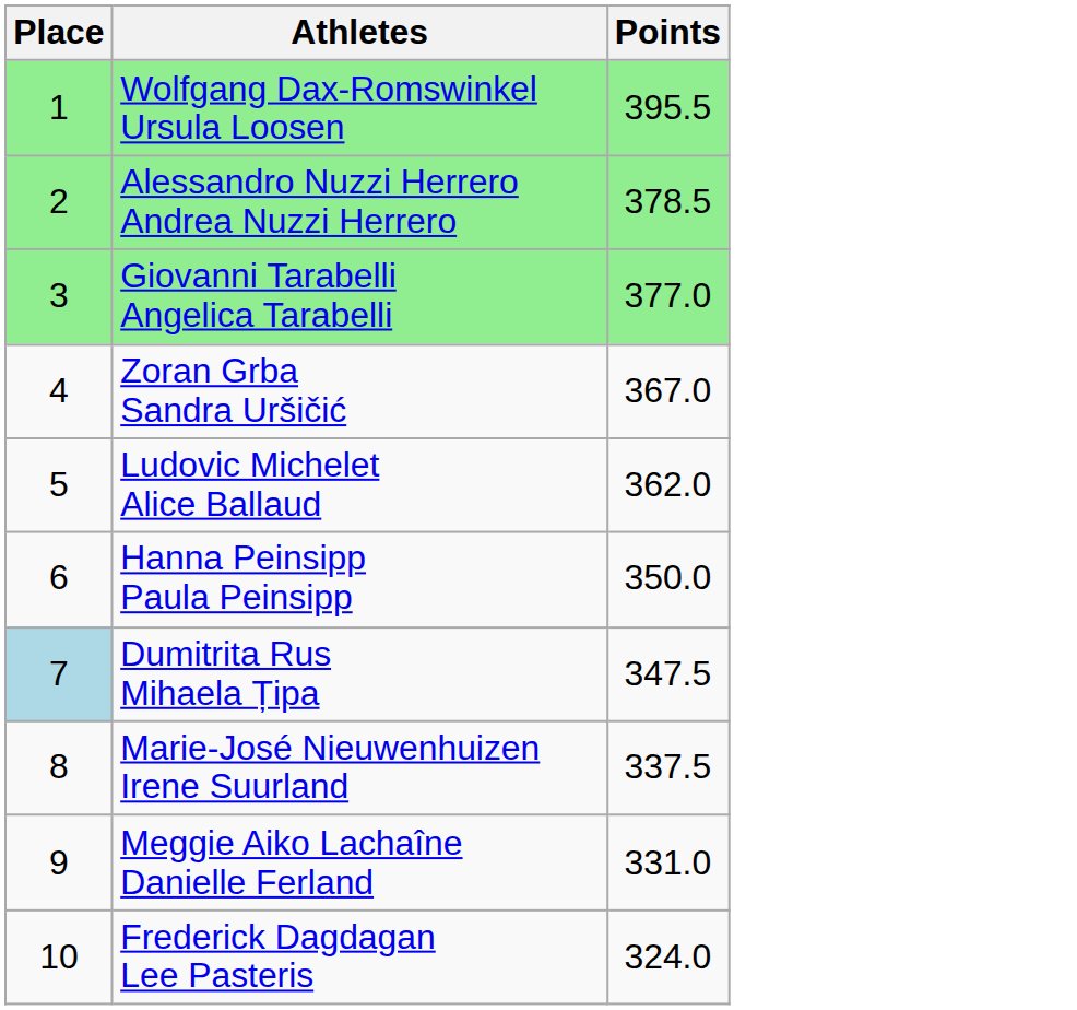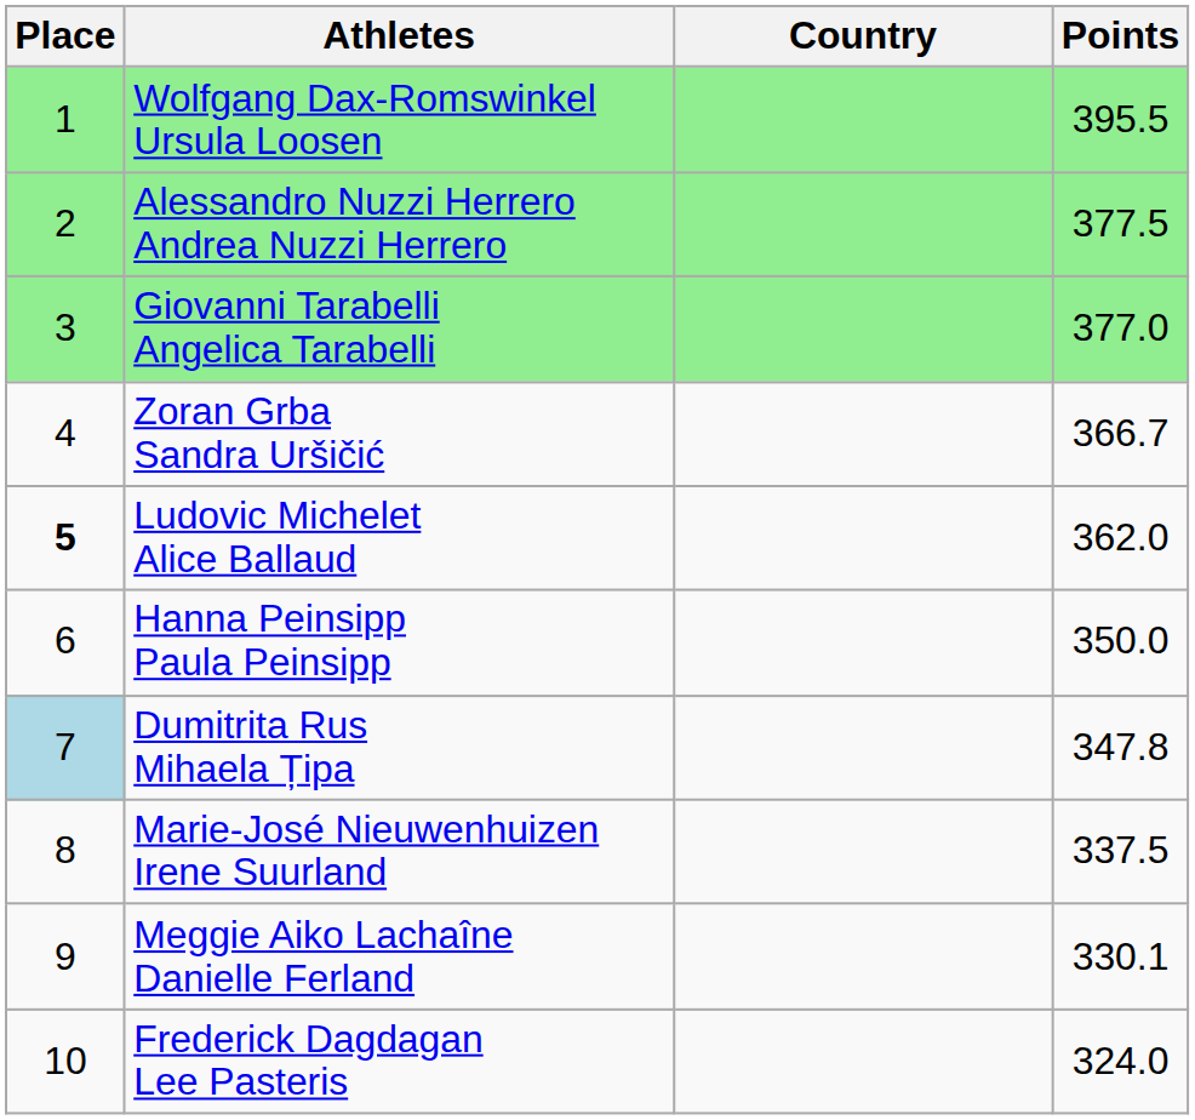 <table class="wikitable">
 <tr>
 <th>Place</th>
 <th width=220px>Athletes</th>
+<th width=150px>Country</th>
 <th>Points</th>
 </tr>
 <tr bgcolor=lightgreen>
 <td align=center>1</td>
 <td><a href='#'>Wolfgang Dax-Romswinkel</a><br><a href='#'>Ursula Loosen</a></td>
+<td></td>
 <td align=center>395.5</td>
 </tr>
 <tr bgcolor=lightgreen>
 <td align=center>2</td>
 <td><a href='#'>Alessandro Nuzzi Herrero</a><br><a href='#'>Andrea Nuzzi Herrero</a></td>
-<td align=center>378.5</td>
+<td></td>
+<td align=center>377.5</td>
 </tr>
 <tr bgcolor=lightgreen>
 <td align=center>3</td>
 <td><a href='#'>Giovanni Tarabelli</a><br><a href='#'>Angelica Tarabelli</a></td>
+<td></td>
 <td align=center>377.0</td>
 </tr>
 <tr>
 <td align=center>4</td>
 <td><a href='#'>Zoran Grba</a><br><a href='#'>Sandra Uršičić</a></td>
-<td align=center>367.0</td>
+<td></td>
+<td align=center>366.7</td>
 </tr>
 <tr>
-<td align=center>5</td>
+<td align=center><strong>5</strong></td>
 <td><a href='#'>Ludovic Michelet</a><br><a href='#'>Alice Ballaud</a></td>
+<td></td>
 <td align=center>362.0</td>
 </tr>
 <tr>
 <td align=center>6</td>
 <td><a href='#'>Hanna Peinsipp</a><br><a href='#'>Paula Peinsipp</a></td>
+<td></td>
 <td align=center>350.0</td>
 </tr>
 <tr>
 <td align=center style="background: lightblue;">7</td>
 <td><a href='#'>Dumitrita Rus</a><br><a href='#'>Mihaela Țipa</a></td>
-<td align=center>347.5</td>
+<td></td>
+<td align=center>347.8</td>
 </tr>
 <tr>
 <td align=center>8</td>
 <td><a href='#'>Marie-José Nieuwenhuizen</a><br><a href='#'>Irene Suurland</a></td>
+<td></td>
 <td align=center>337.5</td>
 </tr>
 <tr>
 <td align=center>9</td>
 <td><a href='#'>Meggie Aiko Lachaîne</a><br><a href='#'>Danielle Ferland</a></td>
-<td align=center>331.0</td>
+<td></td>
+<td align=center>330.1</td>
 </tr>
 <tr>
 <td align=center>10</td>
 <td><a href='#'>Frederick Dagdagan</a><br><a href='#'>Lee Pasteris</a></td>
+<td></td>
 <td align=center>324.0</td>
 </tr>
 </table>
